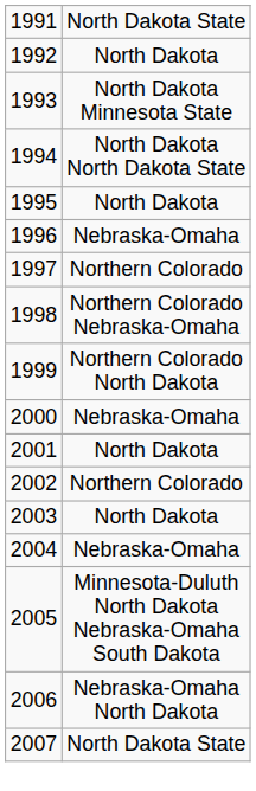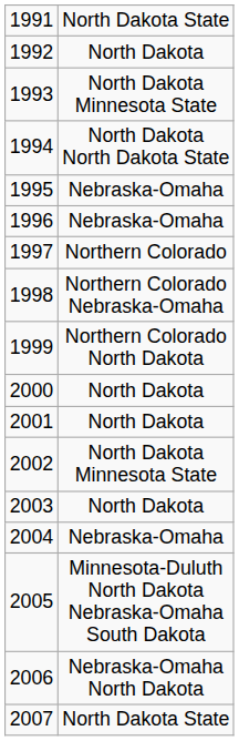 <table class="wikitable" style="text-align:center">
 <tr>
 <td>1991</td>
 <td>North Dakota State</td>
 </tr>
 <tr>
 <td>1992</td>
 <td>North Dakota</td>
 </tr>
 <tr>
 <td>1993</td>
 <td>North Dakota<br>Minnesota State</td>
 </tr>
 <tr>
 <td>1994</td>
 <td>North Dakota<br>North Dakota State</td>
 </tr>
 <tr>
 <td>1995</td>
-<td>North Dakota</td>
+<td>Nebraska-Omaha</td>
 </tr>
 <tr>
 <td>1996</td>
 <td>Nebraska-Omaha</td>
 </tr>
 <tr>
 <td>1997</td>
 <td>Northern Colorado</td>
 </tr>
 <tr>
 <td>1998</td>
 <td>Northern Colorado<br>Nebraska-Omaha</td>
 </tr>
 <tr>
 <td>1999</td>
 <td>Northern Colorado<br>North Dakota</td>
 </tr>
 <tr>
 <td>2000</td>
-<td>Nebraska-Omaha</td>
+<td>North Dakota</td>
 </tr>
 <tr>
 <td>2001</td>
 <td>North Dakota</td>
 </tr>
 <tr>
 <td>2002</td>
-<td>Northern Colorado</td>
+<td>North Dakota<br>Minnesota State</td>
 </tr>
 <tr>
 <td>2003</td>
 <td>North Dakota</td>
 </tr>
 <tr>
 <td>2004</td>
 <td>Nebraska-Omaha</td>
 </tr>
 <tr>
 <td>2005</td>
 <td>Minnesota-Duluth<br>North Dakota<br>Nebraska-Omaha<br>South Dakota</td>
 </tr>
 <tr>
 <td>2006</td>
 <td>Nebraska-Omaha<br>North Dakota</td>
 </tr>
 <tr>
 <td>2007</td>
 <td>North Dakota State</td>
 </tr>
 </table>
